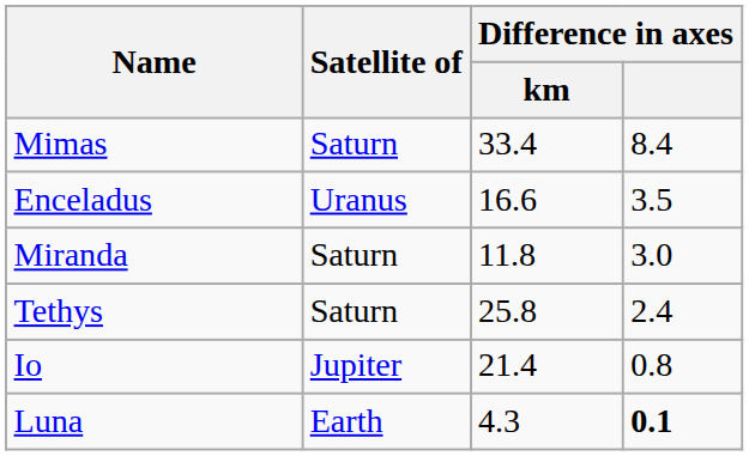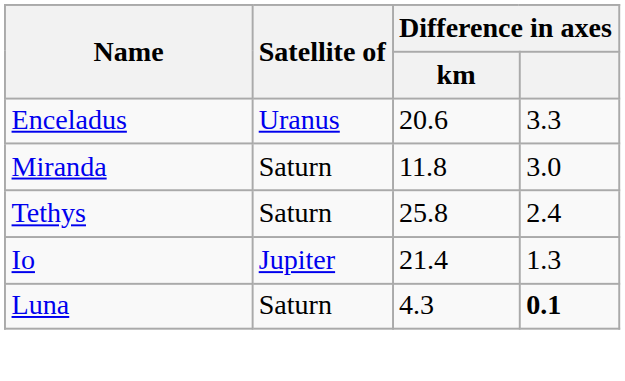 <table class="wikitable" style="font-size: 0.9em;">
 <tr>
 <th rowspan="2" width=120>Name</th>
 <th rowspan="2">Satellite of</th>
 <th colspan="2">Difference in axes</th>
 </tr>
 <tr>
 <th>km</th>
 <th></th>
 </tr>
 <tr>
-<td><a href='#'>Mimas</a></td>
-<td><a href='#'>Saturn</a></td>
-<td>33.4 </td>
-<td>8.4 </td>
-</tr>
-<tr>
 <td><a href='#'>Enceladus</a></td>
 <td><a href='#'>Uranus</a></td>
-<td>16.6</td>
-<td>3.5</td>
+<td>20.6</td>
+<td>3.3</td>
 </tr>
 <tr>
 <td><a href='#'>Miranda</a></td>
 <td>Saturn</td>
 <td>11.8</td>
 <td>3.0</td>
 </tr>
 <tr>
 <td><a href='#'>Tethys</a></td>
 <td>Saturn</td>
 <td>25.8</td>
 <td>2.4</td>
 </tr>
 <tr>
 <td><a href='#'>Io</a></td>
 <td><a href='#'>Jupiter</a></td>
 <td>21.4</td>
-<td>0.8</td>
+<td>1.3</td>
 </tr>
 <tr>
 <td><a href='#'>Luna</a></td>
-<td><a href='#'>Earth</a></td>
+<td>Saturn</td>
 <td>4.3</td>
 <td><strong>0.1</strong></td>
 </tr>
 </table>
